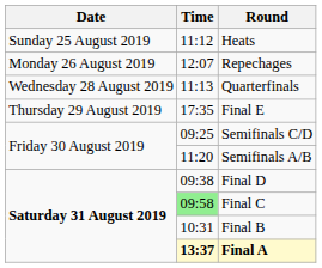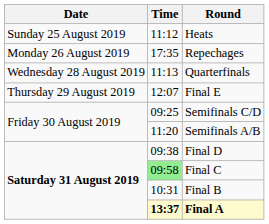 <table class="wikitable">
 <tr>
 <th>Date</th>
 <th>Time</th>
 <th>Round</th>
 </tr>
 <tr>
 <td>Sunday 25 August 2019</td>
 <td>11:12</td>
 <td>Heats</td>
 </tr>
 <tr>
 <td>Monday 26 August 2019</td>
-<td>12:07</td>
+<td>17:35</td>
 <td>Repechages</td>
 </tr>
 <tr>
 <td>Wednesday 28 August 2019</td>
 <td>11:13</td>
 <td>Quarterfinals</td>
 </tr>
 <tr>
 <td>Thursday 29 August 2019</td>
-<td>17:35</td>
+<td>12:07</td>
 <td>Final E</td>
 </tr>
 <tr>
 <td rowspan=2>Friday 30 August 2019</td>
 <td>09:25</td>
 <td>Semifinals C/D</td>
 </tr>
 <tr>
 <td>11:20</td>
 <td>Semifinals A/B</td>
 </tr>
 <tr>
 <td rowspan=4><strong>Saturday 31 August 2019</strong></td>
 <td>09:38</td>
 <td>Final D</td>
 </tr>
 <tr>
 <td style="background: lightgreen;">09:58</td>
 <td>Final C</td>
 </tr>
 <tr>
 <td>10:31</td>
 <td>Final B</td>
 </tr>
 <tr>
 <td style=background:lemonchiffon><strong>13:37</strong></td>
 <td style=background:lemonchiffon><strong>Final A</strong></td>
 </tr>
 </table>
